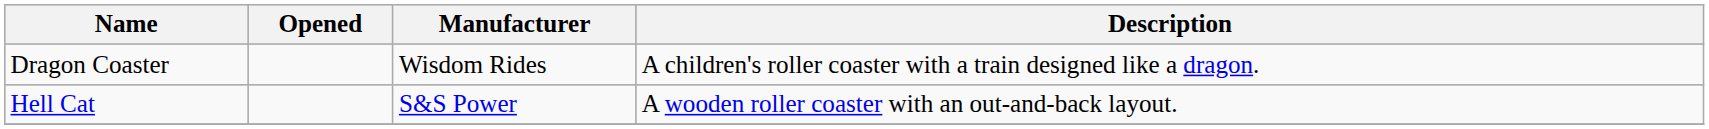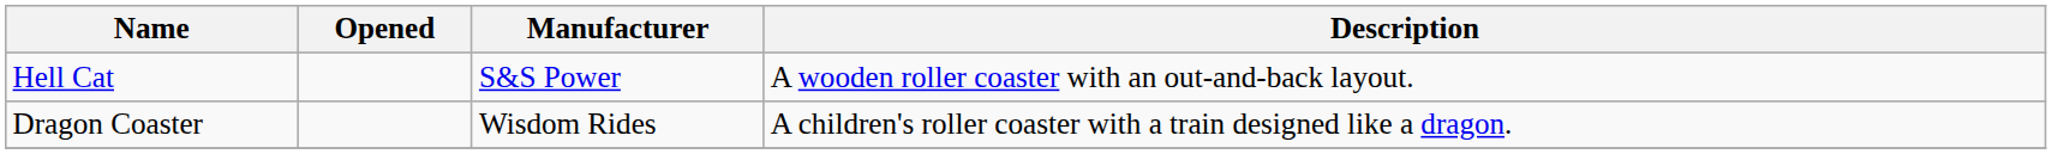 <table class="wikitable">
 <tr>
 <th style="width: 10%;">Name</th>
 <th style="width: 6%;">Opened</th>
 <th style="width: 10%;">Manufacturer</th>
 <th style="width: 44%;">Description</th>
 </tr>
 <tr>
+<td><a href='#'>Hell Cat</a></td>
+<td></td>
+<td><a href='#'>S&S Power</a></td>
+<td>A <a href='#'>wooden roller coaster</a> with an out-and-back layout.</td>
+</tr>
+<tr>
 <td>Dragon Coaster</td>
 <td></td>
 <td>Wisdom Rides</td>
 <td>A children's roller coaster with a train designed like a <a href='#'>dragon</a>.</td>
 </tr>
 <tr>
-<td><a href='#'>Hell Cat</a></td>
-<td></td>
-<td><a href='#'>S&S Power</a></td>
-<td>A <a href='#'>wooden roller coaster</a> with an out-and-back layout.</td>
-</tr>
-<tr>
 </tr>
 </table>
